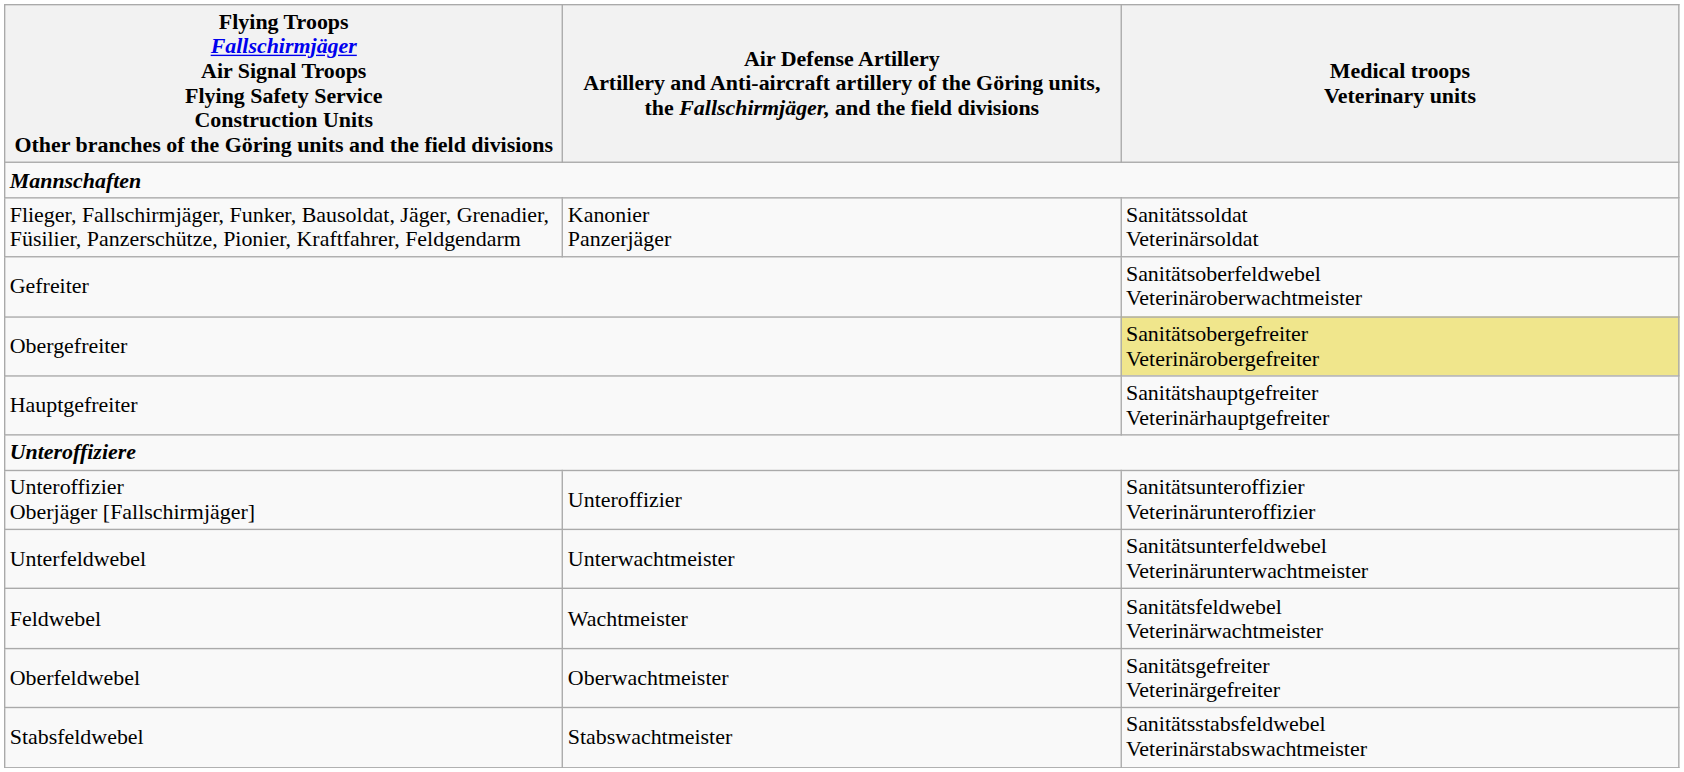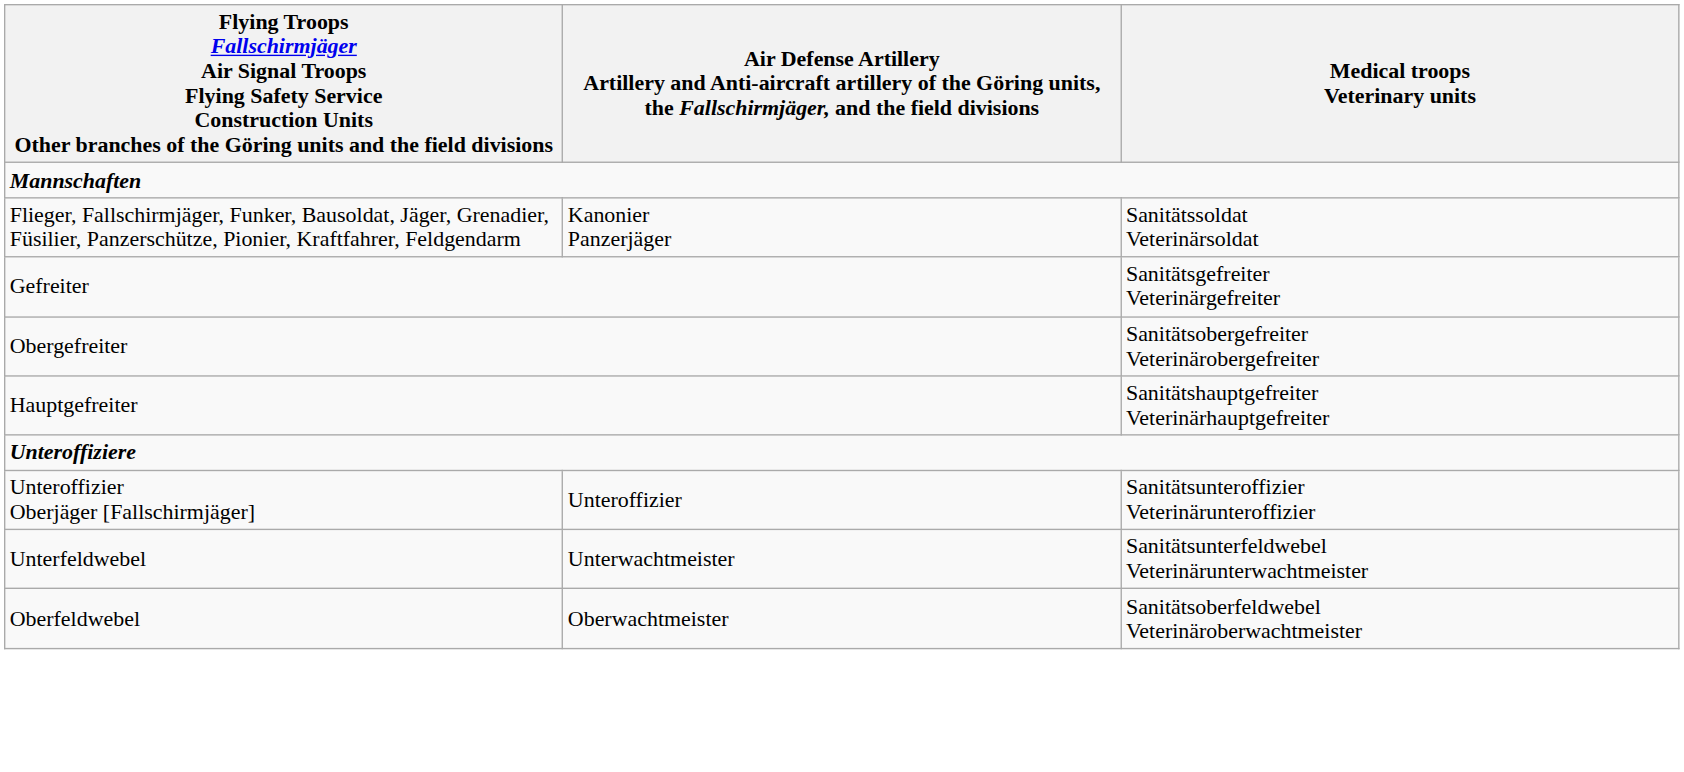 <table class="wikitable mw-collapsible mw-collapsed" style="min-width:50em">
 <tr>
 <th width="400">Flying Troops<br><em><a href='#'>Fallschirmjäger</a></em><br>Air Signal Troops<br>Flying Safety Service<br>Construction Units<br>Other branches of the Göring units and the field divisions</th>
 <th width="400">Air Defense Artillery<br>Artillery and Anti-aircraft artillery of the Göring units, the <em>Fallschirmjäger,</em> and the field divisions</th>
 <th width="400">Medical troops<br>Veterinary units</th>
 </tr>
 <tr>
 <td colspan=3><strong><em>Mannschaften</em></strong></td>
 </tr>
 <tr>
 <td>Flieger, Fallschirmjäger, Funker, Bausoldat, Jäger, Grenadier, Füsilier, Panzerschütze, Pionier, Kraftfahrer, Feldgendarm</td>
 <td>Kanonier<br>Panzerjäger</td>
 <td>Sanitätssoldat<br>Veterinärsoldat</td>
 </tr>
 <tr>
 <td colspan=2>Gefreiter</td>
-<td>Sanitätsoberfeldwebel<br>Veterinäroberwachtmeister</td>
+<td>Sanitätsgefreiter<br>Veterinärgefreiter</td>
 </tr>
 <tr>
 <td colspan=2>Obergefreiter</td>
-<td style="background: khaki;">Sanitätsobergefreiter<br>Veterinärobergefreiter</td>
+<td>Sanitätsobergefreiter<br>Veterinärobergefreiter</td>
 </tr>
 <tr>
 <td colspan=2>Hauptgefreiter</td>
 <td>Sanitätshauptgefreiter<br>Veterinärhauptgefreiter</td>
 </tr>
 <tr>
 <td colspan=3><strong><em>Unteroffiziere</em></strong></td>
 </tr>
 <tr>
 <td>Unteroffizier<br>Oberjäger [Fallschirmjäger]</td>
 <td>Unteroffizier</td>
 <td>Sanitätsunteroffizier<br>Veterinärunteroffizier</td>
 </tr>
 <tr>
 <td>Unterfeldwebel</td>
 <td>Unterwachtmeister</td>
 <td>Sanitätsunterfeldwebel<br>Veterinärunterwachtmeister</td>
 </tr>
 <tr>
-<td>Feldwebel</td>
-<td>Wachtmeister</td>
-<td>Sanitätsfeldwebel<br>Veterinärwachtmeister</td>
-</tr>
-<tr>
 <td>Oberfeldwebel</td>
 <td>Oberwachtmeister</td>
-<td>Sanitätsgefreiter<br>Veterinärgefreiter</td>
-</tr>
-<tr>
-<td>Stabsfeldwebel</td>
-<td>Stabswachtmeister</td>
-<td>Sanitätsstabsfeldwebel<br>Veterinärstabswachtmeister</td>
+<td>Sanitätsoberfeldwebel<br>Veterinäroberwachtmeister</td>
 </tr>
 </table>
